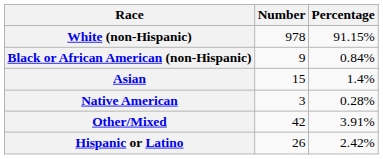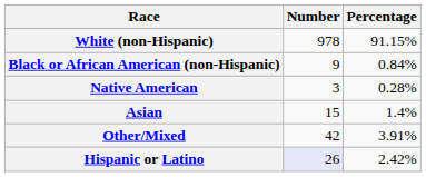 <table class="wikitable" style="text-align:right">
 <tr>
 <th scope="col">Race</th>
 <th scope="col">Number</th>
 <th scope="col">Percentage</th>
 </tr>
 <tr>
 <th scope="row"><a href='#'>White</a> (non-Hispanic)</th>
 <td>978</td>
 <td>91.15%</td>
 </tr>
 <tr>
 <th scope="row"><a href='#'>Black or African American</a> (non-Hispanic)</th>
 <td>9</td>
 <td>0.84%</td>
 </tr>
 <tr>
+<th scope="row"><a href='#'>Native American</a></th>
+<td>3</td>
+<td>0.28%</td>
+</tr>
+<tr>
 <th scope="row"><a href='#'>Asian</a></th>
 <td>15</td>
 <td>1.4%</td>
-</tr>
-<tr>
-<th scope="row"><a href='#'>Native American</a></th>
-<td>3</td>
-<td>0.28%</td>
 </tr>
 <tr>
 <th scope="row"><a href='#'>Other/Mixed</a></th>
 <td>42</td>
 <td>3.91%</td>
 </tr>
 <tr>
 <th scope="row"><a href='#'>Hispanic</a> or <a href='#'>Latino</a></th>
-<td>26</td>
+<td style="background: lavender;">26</td>
 <td>2.42%</td>
 </tr>
 </table>
